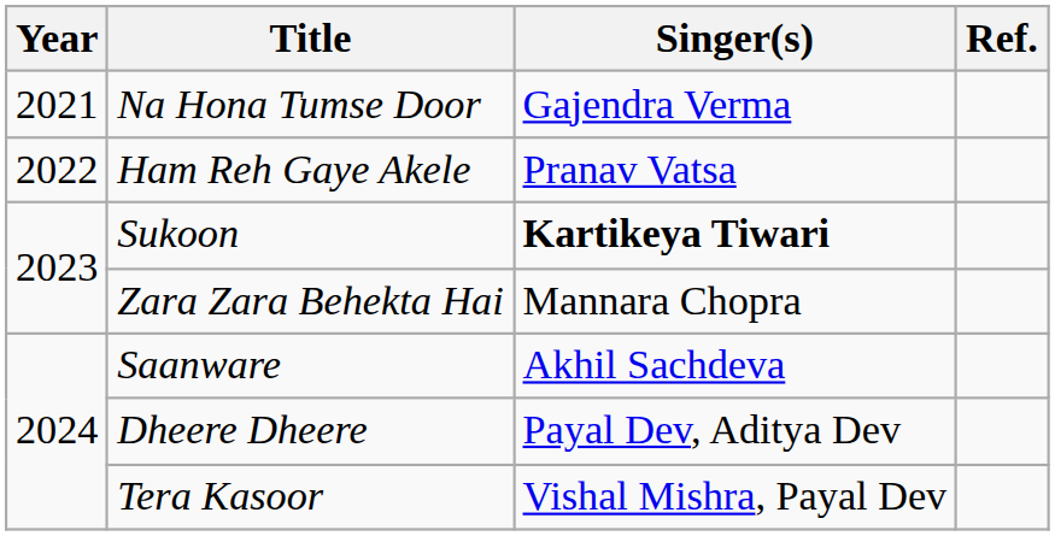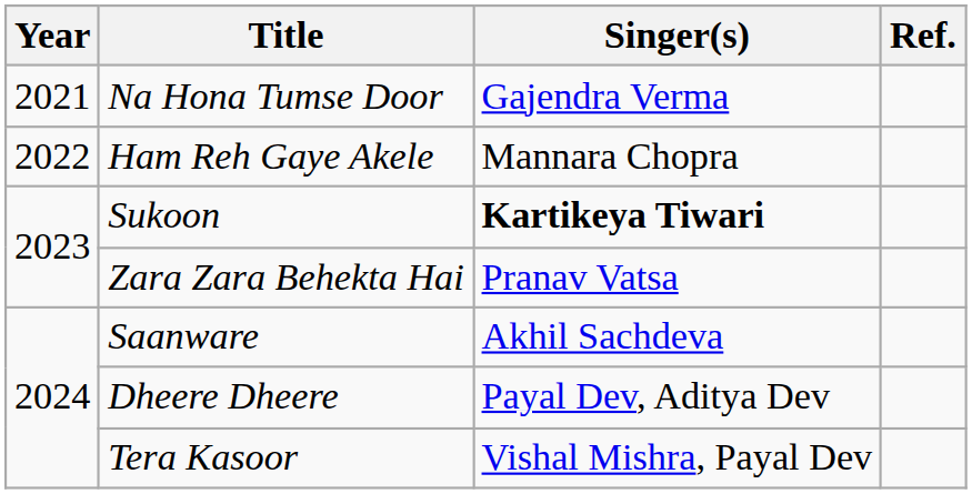 <table class="wikitable sortable">
 <tr style="text-align:center;">
 <th>Year</th>
 <th>Title</th>
 <th>Singer(s)</th>
 <th class="unsortable">Ref.</th>
 </tr>
 <tr>
 <td>2021</td>
 <td><em>Na Hona Tumse Door</em></td>
 <td><a href='#'>Gajendra Verma</a></td>
 <td></td>
 </tr>
 <tr>
 <td>2022</td>
 <td><em>Ham Reh Gaye Akele</em></td>
-<td><a href='#'>Pranav Vatsa</a></td>
+<td>Mannara Chopra</td>
 <td></td>
 </tr>
 <tr>
 <td rowspan="2">2023</td>
 <td><em>Sukoon</em></td>
 <td><strong>Kartikeya Tiwari</strong></td>
 <td></td>
 </tr>
 <tr>
 <td><em>Zara Zara Behekta Hai</em></td>
-<td>Mannara Chopra</td>
+<td><a href='#'>Pranav Vatsa</a></td>
 <td></td>
 </tr>
 <tr>
 <td rowspan="3">2024</td>
 <td><em>Saanware</em></td>
 <td><a href='#'>Akhil Sachdeva</a></td>
 <td></td>
 </tr>
 <tr>
 <td><em>Dheere Dheere</em></td>
 <td><a href='#'>Payal Dev</a>, Aditya Dev</td>
 <td></td>
 </tr>
 <tr>
 <td><em>Tera Kasoor</em></td>
 <td><a href='#'>Vishal Mishra</a>, Payal Dev</td>
 <td></td>
 </tr>
 </table>
